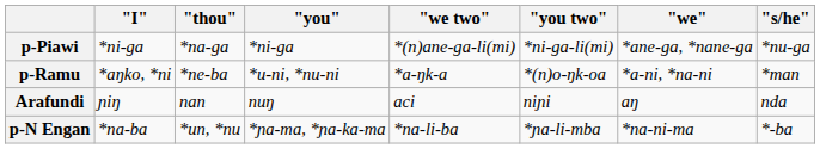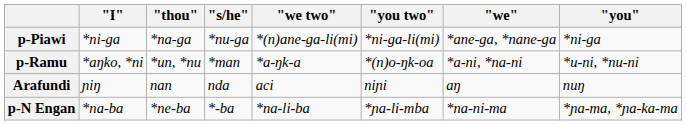 <table class=wikitable>
 <tr>
 <th></th>
 <th>"I"</th>
 <th>"thou"</th>
-<th>"you"</th>
+<th>"s/he"</th>
 <th>"we two"</th>
 <th>"you two"</th>
 <th>"we"</th>
-<th>"s/he"</th>
+<th>"you"</th>
 </tr>
 <tr>
 <th>p-Piawi</th>
 <td><em>*ni-ga</em></td>
 <td><em>*na-ga</em></td>
-<td><em>*ni-ga</em></td>
+<td><em>*nu-ga</em></td>
 <td><em>*(n)ane-ga-li(mi)</em></td>
 <td><em>*ni-ga-li(mi)</em></td>
 <td><em>*ane-ga, *nane-ga</em></td>
-<td><em>*nu-ga</em></td>
+<td><em>*ni-ga</em></td>
 </tr>
 <tr>
 <th>p-Ramu</th>
 <td><em>*aŋko, *ni</em></td>
-<td><em>*ne-ba</em></td>
-<td><em>*u-ni, *nu-ni</em></td>
+<td><em>*un, *nu</em></td>
+<td><em>*man</em></td>
 <td><em>*a-ŋk-a</em></td>
 <td><em>*(n)o-ŋk-oa</em></td>
 <td><em>*a-ni, *na-ni</em></td>
-<td><em>*man</em></td>
+<td><em>*u-ni, *nu-ni</em></td>
 </tr>
 <tr>
 <th>Arafundi</th>
 <td><em>ɲiŋ</em></td>
 <td><em>nan</em></td>
-<td><em>nuŋ</em></td>
+<td><em>nda</em></td>
 <td><em>aci</em></td>
 <td><em>niɲi</em></td>
 <td><em>aŋ</em></td>
-<td><em>nda</em></td>
+<td><em>nuŋ</em></td>
 </tr>
 <tr>
 <th>p-N Engan</th>
 <td><em>*na-ba</em></td>
-<td><em>*un, *nu</em></td>
-<td><em>*ɲa-ma, *ɲa-ka-ma</em></td>
+<td><em>*ne-ba</em></td>
+<td><em>*-ba</em></td>
 <td><em>*na-li-ba</em></td>
 <td><em>*ɲa-li-mba</em></td>
 <td><em>*na-ni-ma</em></td>
-<td><em>*-ba</em></td>
+<td><em>*ɲa-ma, *ɲa-ka-ma</em></td>
 </tr>
 </table>
